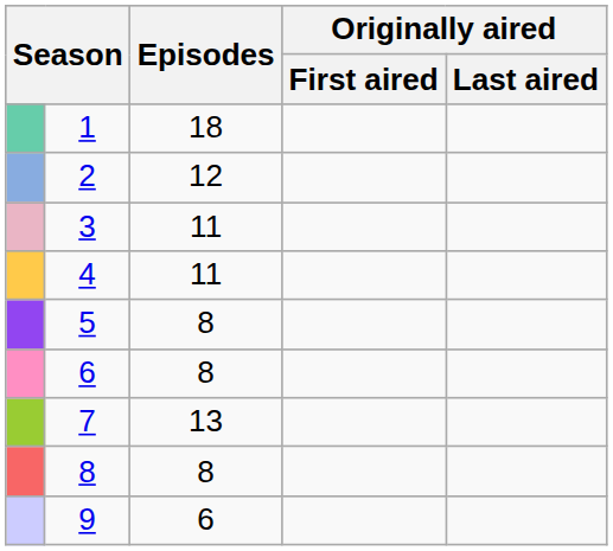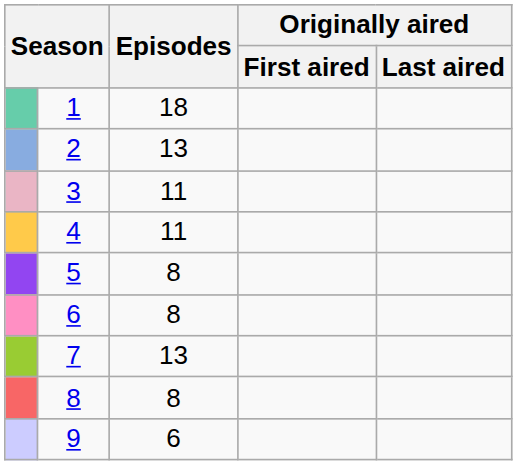 <table class="wikitable plainrowheaders" style="text-align:center;">
 <tr>
 <th colspan="2" rowspan="2">Season</th>
 <th rowspan="2">Episodes</th>
 <th colspan="2">Originally aired</th>
 </tr>
 <tr>
 <th>First aired</th>
 <th>Last aired</th>
 </tr>
 <tr>
 <td style="background:#66CDAA;"></td>
 <td><a href='#'>1</a></td>
 <td>18</td>
 <td></td>
 <td></td>
 </tr>
 <tr>
 <td style="background:#88ACE0;"></td>
 <td><a href='#'>2</a></td>
-<td>12</td>
+<td>13</td>
 <td></td>
 <td></td>
 </tr>
 <tr>
 <td style="background:#EAB5C5;"></td>
 <td><a href='#'>3</a></td>
 <td>11</td>
 <td></td>
 <td></td>
 </tr>
 <tr>
 <td style="background:#FFCA4A"></td>
 <td><a href='#'>4</a></td>
 <td>11</td>
 <td></td>
 <td></td>
 </tr>
 <tr>
 <td style="background:#9245f1;"></td>
 <td><a href='#'>5</a></td>
 <td>8</td>
 <td></td>
 <td></td>
 </tr>
 <tr>
 <td style="background:#ff8fc3;"></td>
 <td><a href='#'>6</a></td>
 <td>8</td>
 <td></td>
 <td></td>
 </tr>
 <tr>
 <td style="background:#99CC33;"></td>
 <td><a href='#'>7</a></td>
 <td>13</td>
 <td></td>
 <td></td>
 </tr>
 <tr>
 <td style="background:#F86666;"></td>
 <td><a href='#'>8</a></td>
 <td>8</td>
 <td></td>
 <td></td>
 </tr>
 <tr>
 <td style="background:#CCCCFF;"></td>
 <td><a href='#'>9</a></td>
 <td>6</td>
 <td></td>
 <td></td>
 </tr>
 </table>
